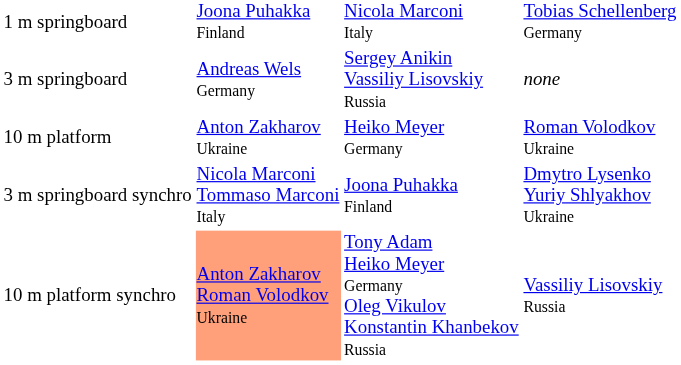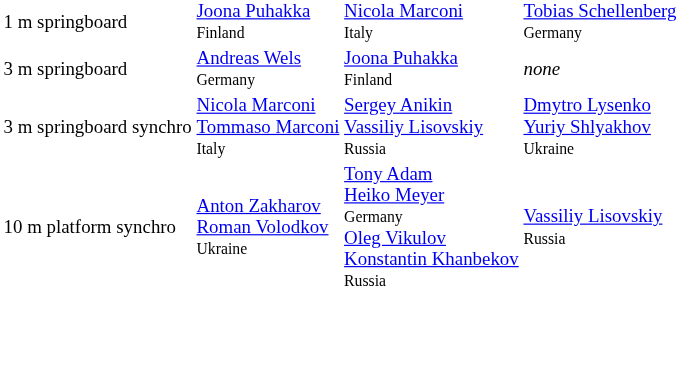 <table>
 <tr>
 <td>1 m springboard</td>
 <td> <a href='#'>Joona Puhakka</a><br><small>Finland</small></td>
 <td> <a href='#'>Nicola Marconi</a><br><small>Italy</small></td>
 <td> <a href='#'>Tobias Schellenberg</a><br><small>Germany</small></td>
 </tr>
 <tr>
 <td>3 m springboard</td>
 <td> <a href='#'>Andreas Wels</a><br><small>Germany</small></td>
-<td> <a href='#'>Sergey Anikin</a><br><a href='#'>Vassiliy Lisovskiy</a><br><small>Russia</small></td>
+<td> <a href='#'>Joona Puhakka</a><br><small>Finland</small></td>
 <td><em>none</em></td>
-</tr>
-<tr>
-<td>10 m platform</td>
-<td> <a href='#'>Anton Zakharov</a><br><small>Ukraine</small></td>
-<td> <a href='#'>Heiko Meyer</a><br><small>Germany</small></td>
-<td> <a href='#'>Roman Volodkov</a><br><small>Ukraine</small></td>
 </tr>
 <tr>
 <td>3 m springboard synchro</td>
 <td> <a href='#'>Nicola Marconi</a><br><a href='#'>Tommaso Marconi</a><br><small>Italy</small></td>
-<td> <a href='#'>Joona Puhakka</a><br><small>Finland</small></td>
+<td> <a href='#'>Sergey Anikin</a><br><a href='#'>Vassiliy Lisovskiy</a><br><small>Russia</small></td>
 <td> <a href='#'>Dmytro Lysenko</a><br><a href='#'>Yuriy Shlyakhov</a><br><small>Ukraine</small></td>
 </tr>
 <tr>
 <td>10 m platform synchro</td>
-<td style="background: lightsalmon;"> <a href='#'>Anton Zakharov</a><br><a href='#'>Roman Volodkov</a><br><small>Ukraine</small></td>
+<td> <a href='#'>Anton Zakharov</a><br><a href='#'>Roman Volodkov</a><br><small>Ukraine</small></td>
 <td> <a href='#'>Tony Adam</a><br><a href='#'>Heiko Meyer</a><br><small>Germany</small><br> <a href='#'>Oleg Vikulov</a><br><a href='#'>Konstantin Khanbekov</a><br><small>Russia</small></td>
 <td> <a href='#'>Vassiliy Lisovskiy</a><br><small>Russia</small></td>
 </tr>
 </table>
